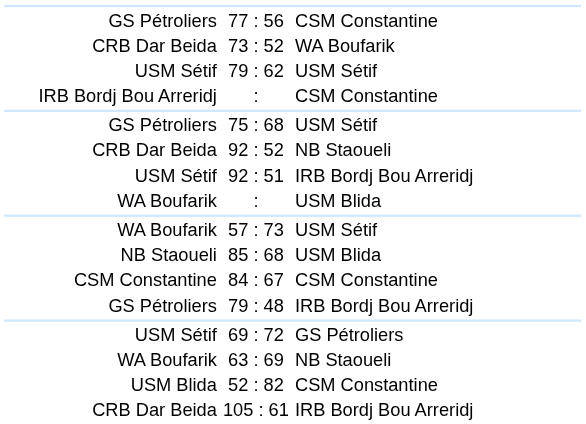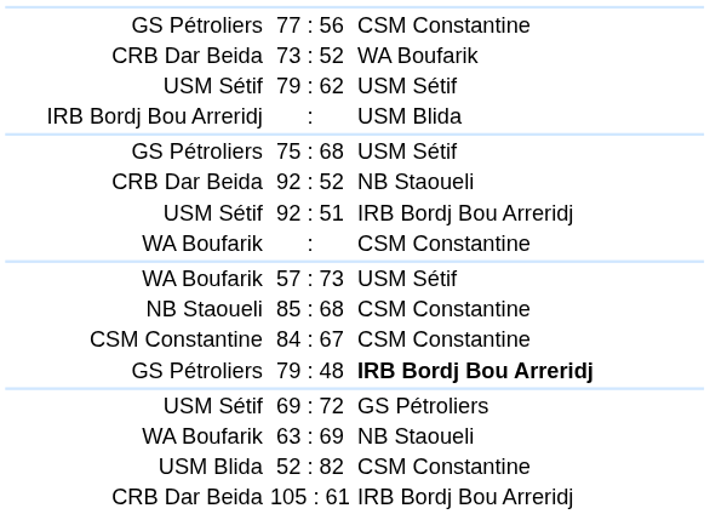 <table style="text-align:center" width=510>
 <tr>
 <th width=30%></th>
 <th width=10%></th>
 <th width=30%></th>
 <th width=10%></th>
 </tr>
 <tr align="left" bgcolor=#D0E7FF>
 <td colspan=4></td>
 </tr>
 <tr>
 <td align="right">GS Pétroliers</td>
 <td>77 : 56</td>
 <td align=left>CSM Constantine</td>
 </tr>
 <tr>
 <td align="right">CRB Dar Beida</td>
 <td>73 : 52</td>
 <td align=left>WA Boufarik</td>
 </tr>
 <tr>
 <td align="right">USM Sétif</td>
 <td>79 : 62</td>
 <td align=left>USM Sétif</td>
 </tr>
 <tr>
 <td align="right">IRB Bordj Bou Arreridj</td>
 <td>:</td>
-<td align=left>CSM Constantine</td>
+<td align=left>USM Blida</td>
 </tr>
 <tr align="left" bgcolor=#D0E7FF>
 <td colspan=4></td>
 </tr>
 <tr>
 <td align="right">GS Pétroliers</td>
 <td>75 : 68</td>
 <td align=left>USM Sétif</td>
 </tr>
 <tr>
 <td align="right">CRB Dar Beida</td>
 <td>92 : 52</td>
 <td align=left>NB Staoueli</td>
 </tr>
 <tr>
 <td align="right">USM Sétif</td>
 <td>92 : 51</td>
 <td align=left>IRB Bordj Bou Arreridj</td>
 </tr>
 <tr>
 <td align="right">WA Boufarik</td>
 <td>:</td>
-<td align=left>USM Blida</td>
+<td align=left>CSM Constantine</td>
 </tr>
 <tr align="left" bgcolor=#D0E7FF>
 <td colspan=4></td>
 </tr>
 <tr>
 <td align="right">WA Boufarik</td>
 <td>57 : 73</td>
 <td align=left>USM Sétif</td>
 </tr>
 <tr>
 <td align="right">NB Staoueli</td>
 <td>85 : 68</td>
-<td align=left>USM Blida</td>
+<td align=left>CSM Constantine</td>
 </tr>
 <tr>
 <td align="right">CSM Constantine</td>
 <td>84 : 67</td>
 <td align=left>CSM Constantine</td>
 </tr>
 <tr>
 <td align="right">GS Pétroliers</td>
 <td>79 : 48</td>
-<td align=left>IRB Bordj Bou Arreridj</td>
+<td align=left><strong>IRB Bordj Bou Arreridj</strong></td>
 </tr>
 <tr align="left" bgcolor=#D0E7FF>
 <td colspan=4></td>
 </tr>
 <tr>
 <td align="right">USM Sétif</td>
 <td>69 : 72</td>
 <td align=left>GS Pétroliers</td>
 </tr>
 <tr>
 <td align="right">WA Boufarik</td>
 <td>63 : 69</td>
 <td align=left>NB Staoueli</td>
 </tr>
 <tr>
 <td align="right">USM Blida</td>
 <td>52 : 82</td>
 <td align=left>CSM Constantine</td>
 </tr>
 <tr>
 <td align="right">CRB Dar Beida</td>
 <td>105 : 61</td>
 <td align=left>IRB Bordj Bou Arreridj</td>
 </tr>
 </table>
